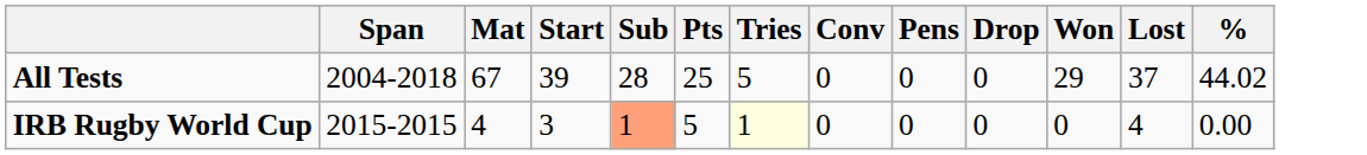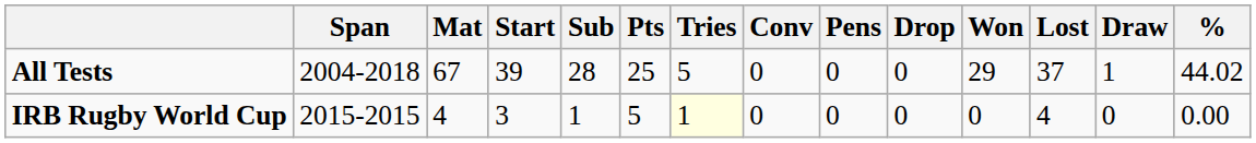 <table class="wikitable">
 <tr>
 <th></th>
 <th>Span</th>
 <th>Mat</th>
 <th>Start</th>
 <th>Sub</th>
 <th>Pts</th>
 <th>Tries</th>
 <th>Conv</th>
 <th>Pens</th>
 <th>Drop</th>
 <th>Won</th>
 <th>Lost</th>
+<th>Draw</th>
 <th>%</th>
 </tr>
 <tr>
 <td><strong>All Tests</strong></td>
 <td>2004-2018</td>
 <td>67</td>
 <td>39</td>
 <td>28</td>
 <td>25</td>
 <td>5</td>
 <td>0</td>
 <td>0</td>
 <td>0</td>
 <td>29</td>
 <td>37</td>
+<td>1</td>
 <td>44.02</td>
 </tr>
 <tr>
 <td><strong>IRB Rugby World Cup</strong></td>
 <td>2015-2015</td>
 <td>4</td>
 <td>3</td>
-<td style="background: lightsalmon;">1</td>
+<td>1</td>
 <td>5</td>
 <td style="background: lightyellow;">1</td>
 <td>0</td>
 <td>0</td>
 <td>0</td>
 <td>0</td>
 <td>4</td>
+<td>0</td>
 <td>0.00</td>
 </tr>
 </table>
